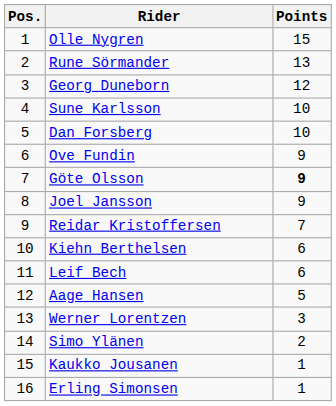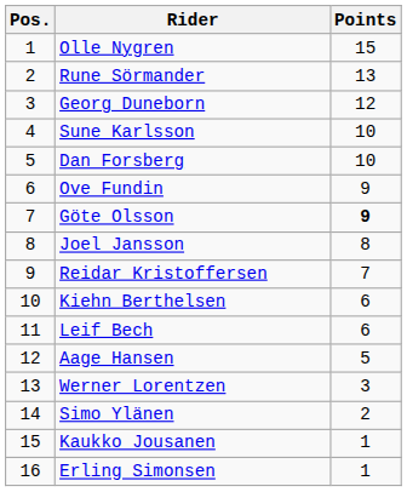 <table class="wikitable" style="text-align:center;">
 <tr>
 <th width=25px>Pos.</th>
 <th width=200px>Rider</th>
 <th width=40px>Points</th>
 </tr>
 <tr>
 <td>1</td>
 <td align=left> <a href='#'>Olle Nygren</a></td>
 <td>15</td>
 </tr>
 <tr>
 <td>2</td>
 <td align=left> <a href='#'>Rune Sörmander</a></td>
 <td>13</td>
 </tr>
 <tr>
 <td>3</td>
 <td align=left> <a href='#'>Georg Duneborn</a></td>
 <td>12</td>
 </tr>
 <tr>
 <td>4</td>
 <td align=left> <a href='#'>Sune Karlsson</a></td>
 <td>10</td>
 </tr>
 <tr>
 <td>5</td>
 <td align=left> <a href='#'>Dan Forsberg</a></td>
 <td>10</td>
 </tr>
 <tr>
 <td>6</td>
 <td align=left> <a href='#'>Ove Fundin</a></td>
 <td>9</td>
 </tr>
 <tr>
 <td>7</td>
 <td align=left> <a href='#'>Göte Olsson</a></td>
 <td><strong>9</strong></td>
 </tr>
 <tr>
 <td>8</td>
 <td align=left> <a href='#'>Joel Jansson</a></td>
-<td>9</td>
+<td>8</td>
 </tr>
 <tr>
 <td>9</td>
 <td align=left> <a href='#'>Reidar Kristoffersen</a></td>
 <td>7</td>
 </tr>
 <tr>
 <td>10</td>
 <td align=left> <a href='#'>Kiehn Berthelsen</a></td>
 <td>6</td>
 </tr>
 <tr>
 <td>11</td>
 <td align=left> <a href='#'>Leif Bech</a></td>
 <td>6</td>
 </tr>
 <tr>
 <td>12</td>
 <td align=left> <a href='#'>Aage Hansen</a></td>
 <td>5</td>
 </tr>
 <tr>
 <td>13</td>
 <td align=left> <a href='#'>Werner Lorentzen</a></td>
 <td>3</td>
 </tr>
 <tr>
 <td>14</td>
 <td align=left> <a href='#'>Simo Ylänen</a></td>
 <td>2</td>
 </tr>
 <tr>
 <td>15</td>
 <td align=left> <a href='#'>Kaukko Jousanen</a></td>
 <td>1</td>
 </tr>
 <tr>
 <td>16</td>
 <td align=left> <a href='#'>Erling Simonsen</a></td>
 <td>1</td>
 </tr>
 </table>
